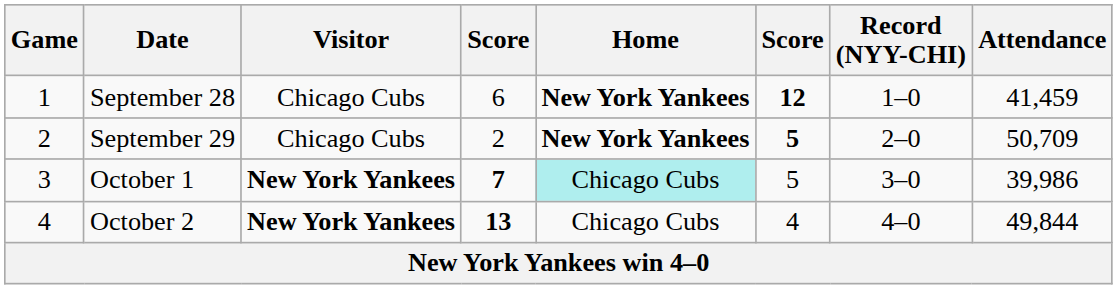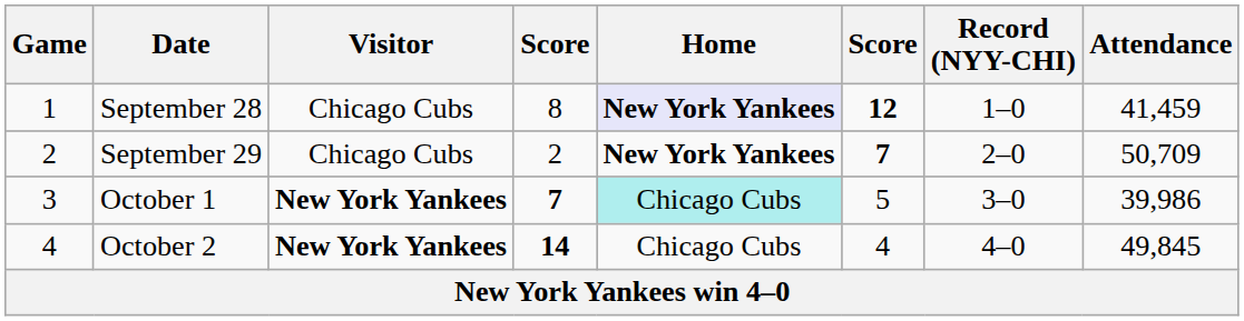 <table class="wikitable">
 <tr>
 <th>Game</th>
 <th>Date</th>
 <th>Visitor</th>
 <th>Score</th>
 <th>Home</th>
 <th>Score</th>
 <th>Record<br>(NYY-CHI)</th>
 <th>Attendance</th>
 </tr>
 <tr>
 <td align = center>1</td>
 <td>September 28</td>
 <td align = center>Chicago Cubs</td>
-<td align = center>6</td>
-<td align = center><strong>New York Yankees</strong></td>
+<td align = center>8</td>
+<td align = center style="background: lavender;"><strong>New York Yankees</strong></td>
 <td align = center><strong>12</strong></td>
 <td align = center>1–0</td>
 <td align = center>41,459</td>
 </tr>
 <tr>
 <td align = center>2</td>
 <td>September 29</td>
 <td align = center>Chicago Cubs</td>
 <td align = center>2</td>
 <td align = center><strong>New York Yankees</strong></td>
-<td align = center><strong>5</strong></td>
+<td align = center><strong>7</strong></td>
 <td align = center>2–0</td>
 <td align = center>50,709</td>
 </tr>
 <tr>
 <td align = center>3</td>
 <td>October 1</td>
 <td align = center><strong>New York Yankees</strong></td>
 <td align = center><strong>7</strong></td>
 <td align = center style="background: paleturquoise;">Chicago Cubs</td>
 <td align = center>5</td>
 <td align = center>3–0</td>
 <td align = center>39,986</td>
 </tr>
 <tr>
 <td align = center>4</td>
 <td>October 2</td>
 <td align = center><strong>New York Yankees</strong></td>
-<td align = center><strong>13</strong></td>
+<td align = center><strong>14</strong></td>
 <td align = center>Chicago Cubs</td>
 <td align = center>4</td>
 <td align = center>4–0</td>
-<td align = center>49,844</td>
+<td align = center>49,845</td>
 </tr>
 <tr>
 <th colspan="9">New York Yankees win 4–0</th>
 </tr>
 </table>
